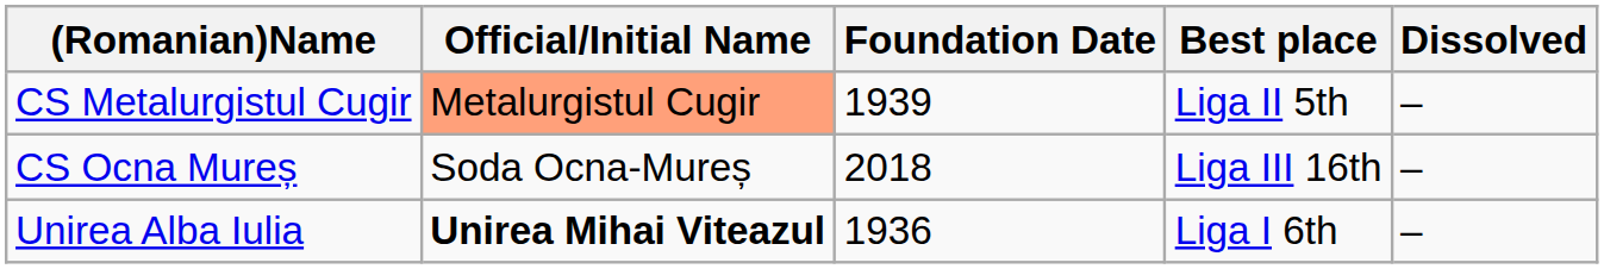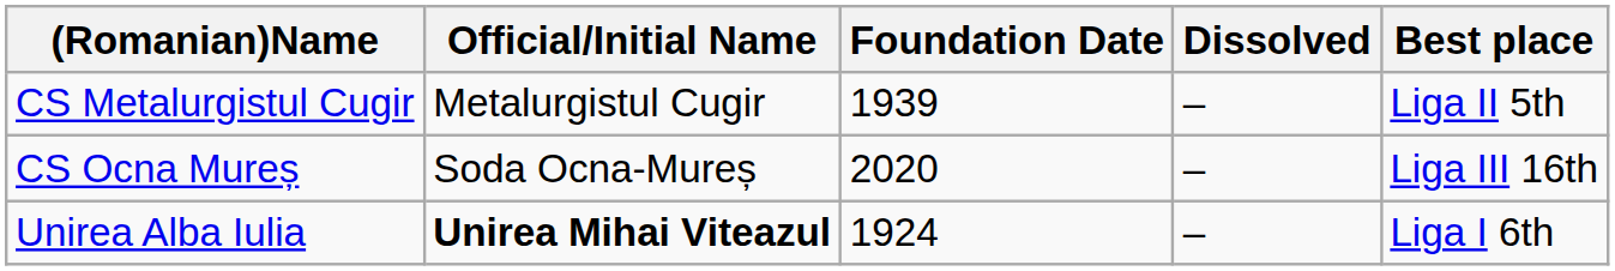 <table class="wikitable sortable mw-collapsible" style=" font-size: 87%;">
 <tr>
 <th>(Romanian)Name</th>
 <th>Official/Initial Name</th>
 <th>Foundation Date</th>
+<th>Dissolved</th>
 <th>Best place</th>
-<th>Dissolved</th>
 </tr>
 <tr>
 <td><a href='#'>CS Metalurgistul Cugir</a></td>
-<td style="background: lightsalmon;">Metalurgistul Cugir</td>
+<td>Metalurgistul Cugir</td>
 <td>1939</td>
+<td>–</td>
 <td><a href='#'>Liga II</a> 5th</td>
-<td>–</td>
 </tr>
 <tr>
 <td><a href='#'>CS Ocna Mureș</a></td>
 <td>Soda Ocna-Mureș</td>
-<td>2018</td>
+<td>2020</td>
+<td>–</td>
 <td><a href='#'>Liga III</a> 16th</td>
-<td>–</td>
 </tr>
 <tr>
 <td><a href='#'>Unirea Alba Iulia</a></td>
 <td><strong>Unirea Mihai Viteazul</strong></td>
-<td>1936</td>
+<td>1924</td>
+<td>–</td>
 <td><a href='#'>Liga I</a> 6th</td>
-<td>–</td>
 </tr>
 </table>
